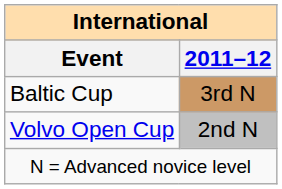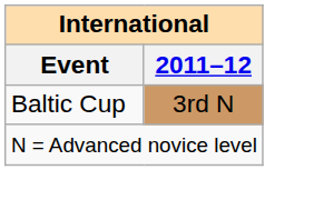 <table class="wikitable" style="text-align:center">
 <tr>
 <th style="background-color: #ffdead; " colspan=2 align=center>International</th>
 </tr>
 <tr>
 <th>Event</th>
 <th><a href='#'>2011–12</a></th>
 </tr>
 <tr>
 <td align=left>Baltic Cup</td>
 <td bgcolor=cc9966>3rd N</td>
 </tr>
 <tr>
-<td align=left><a href='#'>Volvo Open Cup</a></td>
-<td bgcolor=silver>2nd N</td>
-</tr>
-<tr>
 <td colspan=2 align=center><small> N = Advanced novice level </small></td>
 </tr>
 </table>
